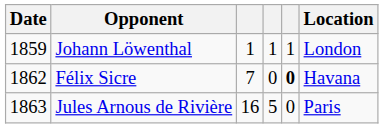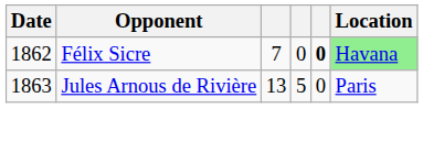 <table class="wikitable" style="text-align:center; margin:1em auto 1em auto;">
 <tr>
 <th>Date</th>
 <th>Opponent</th>
 <th></th>
 <th></th>
 <th></th>
 <th>Location</th>
 </tr>
 <tr>
-<td>1859</td>
-<td style="text-align:left;"><a href='#'>Johann Löwenthal</a></td>
-<td>1</td>
-<td>1</td>
-<td>1</td>
-<td style="text-align:left;"> <a href='#'>London</a></td>
-</tr>
-<tr>
 <td>1862</td>
 <td style="text-align:left;"><a href='#'>Félix Sicre</a></td>
 <td>7</td>
 <td>0</td>
 <td><strong>0</strong></td>
-<td style="text-align:left;"> <a href='#'>Havana</a></td>
+<td style="background: lightgreen; text-align:left;"> <a href='#'>Havana</a></td>
 </tr>
 <tr>
 <td>1863</td>
 <td style="text-align:left;"><a href='#'>Jules Arnous de Rivière</a></td>
-<td>16</td>
+<td>13</td>
 <td>5</td>
 <td>0</td>
 <td style="text-align:left;"> <a href='#'>Paris</a></td>
 </tr>
 </table>
